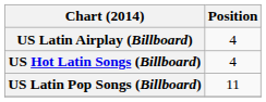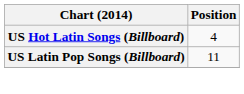 <table class="wikitable sortable plainrowheaders">
 <tr>
 <th>Chart (2014)</th>
 <th>Position</th>
-</tr>
-<tr>
-<th scope=row>US Latin Airplay (<em>Billboard</em>)</th>
-<td style="text-align:center;">4</td>
 </tr>
 <tr>
 <th scope=row>US <a href='#'>Hot Latin Songs</a> (<em>Billboard</em>)</th>
 <td style="text-align:center;">4</td>
 </tr>
 <tr>
 <th scope=row>US Latin Pop Songs (<em>Billboard</em>)</th>
 <td style="text-align:center;">11</td>
 </tr>
 <tr>
 </tr>
 </table>
